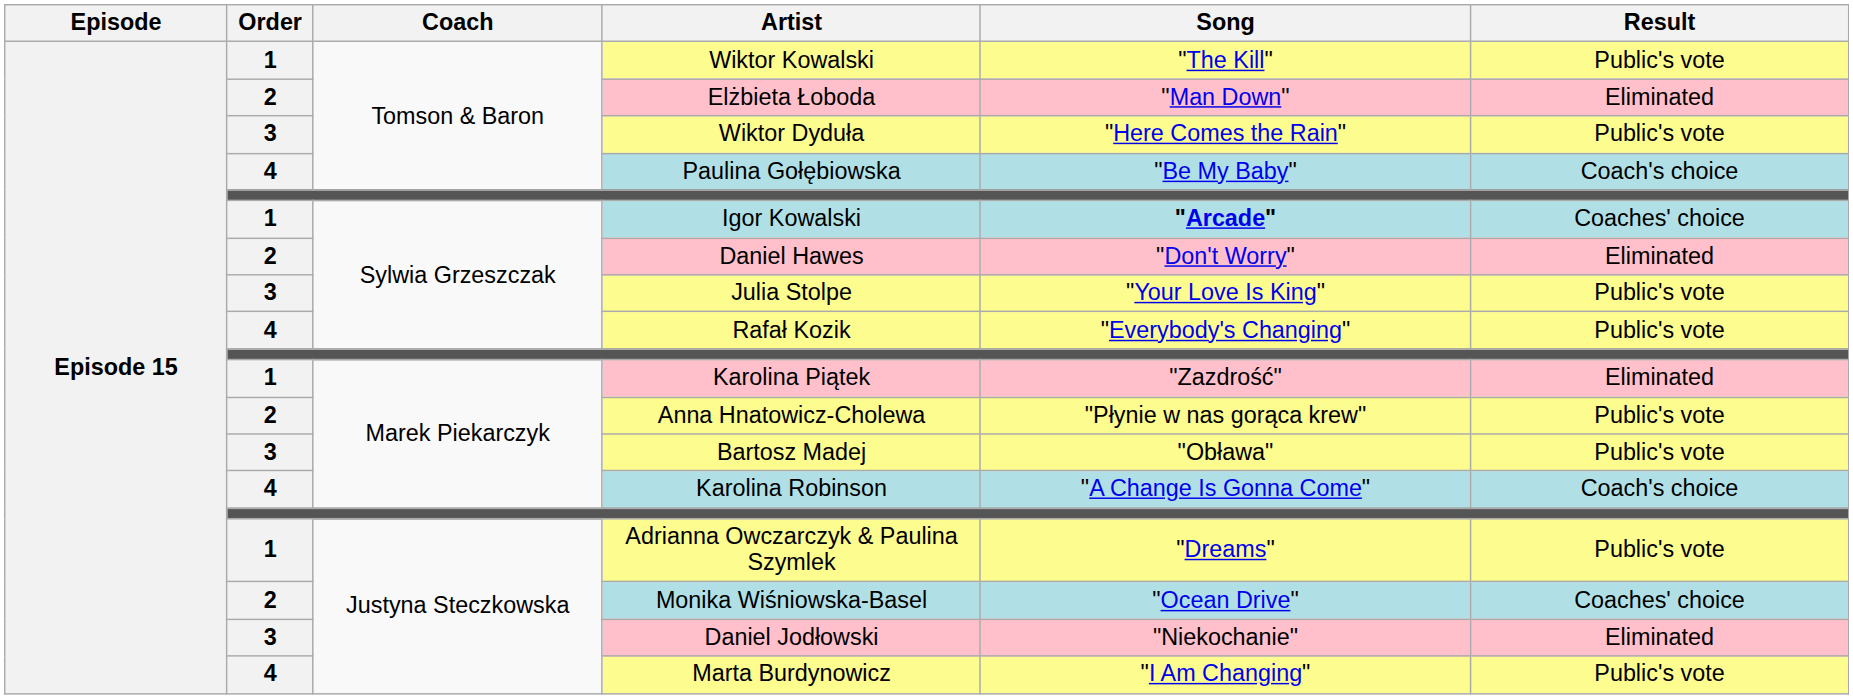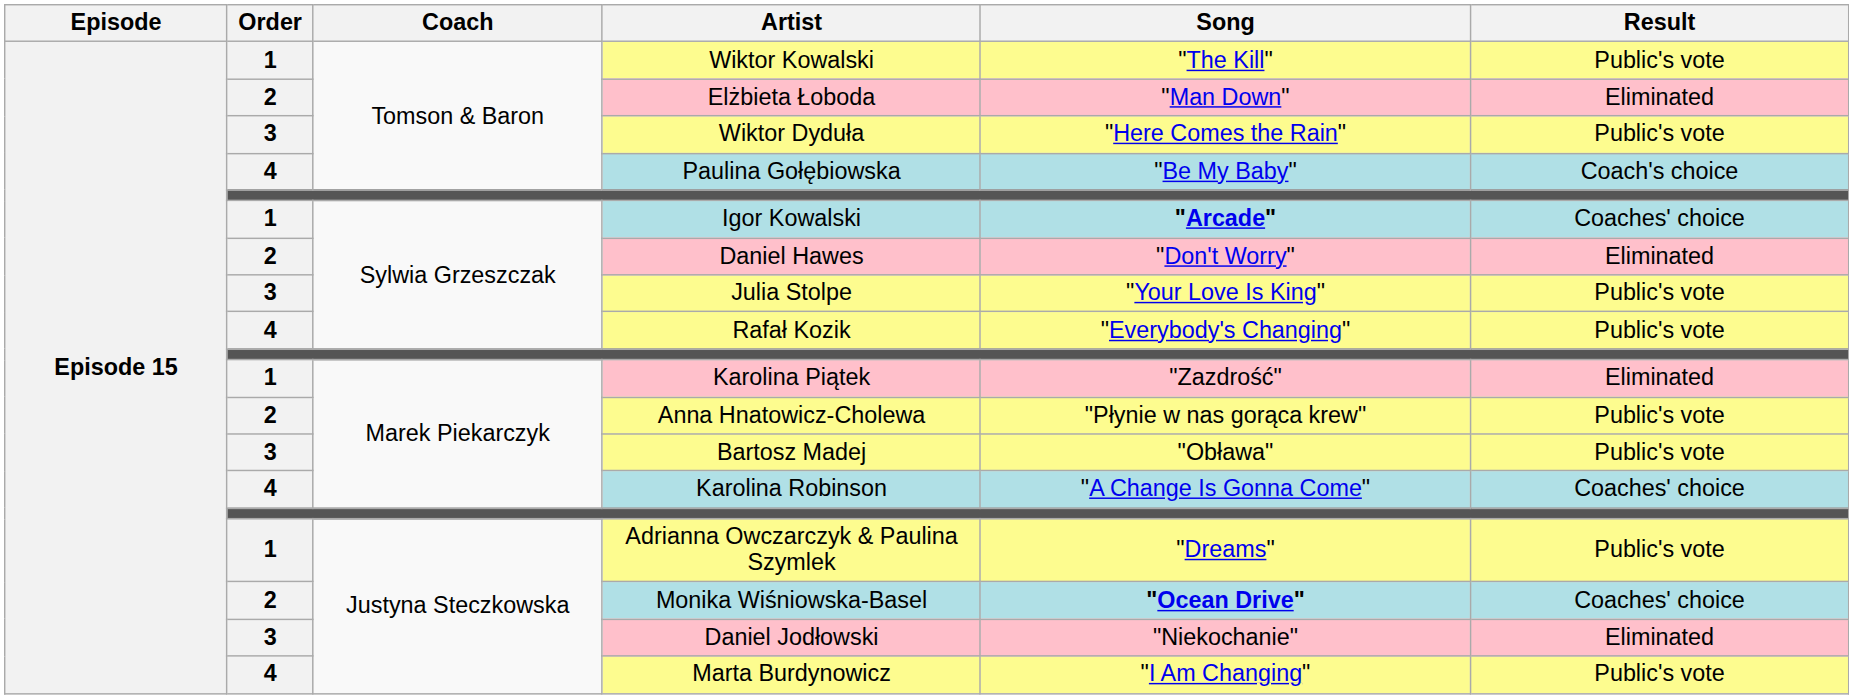 <table class="wikitable" style="text-align:center; width:100%">
 <tr>
 <th scope="col" style="width:10%">Episode</th>
 <th scope="col" style="width:03%">Order</th>
 <th scope="col" style="width:13%">Coach</th>
 <th scope="col" style="width:17%">Artist</th>
 <th scope="col" style="width:22%">Song</th>
 <th scope="col" style="width:17%">Result</th>
 </tr>
 <tr>
 <th rowspan="34">Episode 15 </th>
 <th scope="row">1</th>
 <td rowspan="4">Tomson & Baron</td>
 <td style="background:#fdfc8f">Wiktor Kowalski</td>
 <td style="background:#fdfc8f">"<a href='#'>The Kill</a>"</td>
 <td style="background:#fdfc8f">Public's vote</td>
 </tr>
 <tr>
 <th scope="row">2</th>
 <td style="background:pink">Elżbieta Łoboda</td>
 <td style="background:pink">"<a href='#'>Man Down</a>"</td>
 <td style="background:pink">Eliminated</td>
 </tr>
 <tr>
 <th scope="row">3</th>
 <td style="background:#fdfc8f">Wiktor Dyduła</td>
 <td style="background:#fdfc8f">"<a href='#'>Here Comes the Rain</a>"</td>
 <td style="background:#fdfc8f">Public's vote</td>
 </tr>
 <tr>
 <th scope="row">4</th>
 <td style="background:#b0e0e6">Paulina Gołębiowska</td>
 <td style="background:#b0e0e6">"<a href='#'>Be My Baby</a>"</td>
 <td style="background:#b0e0e6">Coach's choice</td>
 </tr>
 <tr>
 <td colspan="5" style="background:#555"></td>
 </tr>
 <tr>
 <th scope="row">1</th>
 <td rowspan="4">Sylwia Grzeszczak</td>
 <td style="background:#b0e0e6">Igor Kowalski</td>
 <td style="background:#b0e0e6"><strong>"<a href='#'>Arcade</a>"</strong></td>
 <td style="background:#b0e0e6">Coaches' choice</td>
 </tr>
 <tr>
 <th scope="row">2</th>
 <td style="background:pink">Daniel Hawes</td>
 <td style="background:pink">"<a href='#'>Don't Worry</a>"</td>
 <td style="background:pink">Eliminated</td>
 </tr>
 <tr>
 <th scope="row">3</th>
 <td style="background:#fdfc8f">Julia Stolpe</td>
 <td style="background:#fdfc8f">"<a href='#'>Your Love Is King</a>"</td>
 <td style="background:#fdfc8f">Public's vote</td>
 </tr>
 <tr>
 <th scope="row">4</th>
 <td style="background:#fdfc8f">Rafał Kozik</td>
 <td style="background:#fdfc8f">"<a href='#'>Everybody's Changing</a>"</td>
 <td style="background:#fdfc8f">Public's vote</td>
 </tr>
 <tr>
 <td colspan="5" style="background:#555"></td>
 </tr>
 <tr>
 <th scope="row">1</th>
 <td rowspan="4">Marek Piekarczyk</td>
 <td style="background:pink">Karolina Piątek</td>
 <td style="background:pink">"Zazdrość"</td>
 <td style="background:pink">Eliminated</td>
 </tr>
 <tr>
 <th scope="row">2</th>
 <td style="background:#fdfc8f">Anna Hnatowicz-Cholewa</td>
 <td style="background:#fdfc8f">"Płynie w nas gorąca krew"</td>
 <td style="background:#fdfc8f">Public's vote</td>
 </tr>
 <tr>
 <th scope="row">3</th>
 <td style="background:#fdfc8f">Bartosz Madej</td>
 <td style="background:#fdfc8f">"Obława"</td>
 <td style="background:#fdfc8f">Public's vote</td>
 </tr>
 <tr>
 <th scope="row">4</th>
 <td style="background:#b0e0e6">Karolina Robinson</td>
 <td style="background:#b0e0e6">"<a href='#'>A Change Is Gonna Come</a>"</td>
-<td style="background:#b0e0e6">Coach's choice</td>
+<td style="background:#b0e0e6">Coaches' choice</td>
 </tr>
 <tr>
 <td colspan="5" style="background:#555"></td>
 </tr>
 <tr>
 <th scope="row">1</th>
 <td rowspan="4">Justyna Steczkowska</td>
 <td style="background:#fdfc8f">Adrianna Owczarczyk & Paulina Szymlek</td>
 <td style="background:#fdfc8f">"<a href='#'>Dreams</a>"</td>
 <td style="background:#fdfc8f">Public's vote</td>
 </tr>
 <tr>
 <th scope="row">2</th>
 <td style="background:#b0e0e6">Monika Wiśniowska-Basel</td>
-<td style="background:#b0e0e6">"<a href='#'>Ocean Drive</a>"</td>
+<td style="background:#b0e0e6"><strong>"<a href='#'>Ocean Drive</a>"</strong></td>
 <td style="background:#b0e0e6">Coaches' choice</td>
 </tr>
 <tr>
 <th scope="row">3</th>
 <td style="background:pink">Daniel Jodłowski</td>
 <td style="background:pink">"Niekochanie"</td>
 <td style="background:pink">Eliminated</td>
 </tr>
 <tr>
 <th scope="row">4</th>
 <td style="background:#fdfc8f">Marta Burdynowicz</td>
 <td style="background:#fdfc8f">"<a href='#'>I Am Changing</a>"</td>
 <td style="background:#fdfc8f">Public's vote</td>
 </tr>
 </table>
